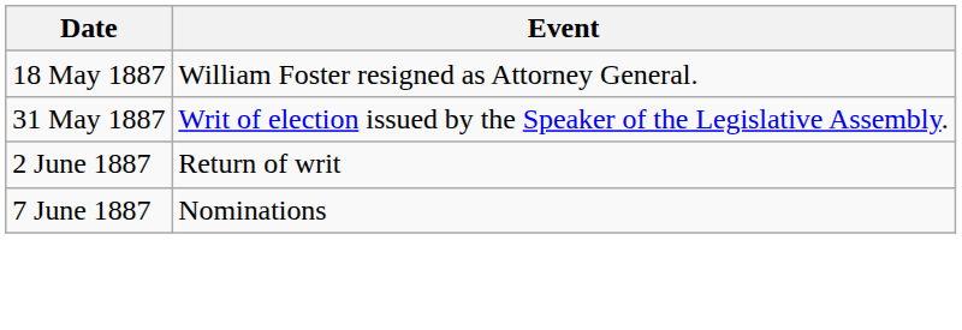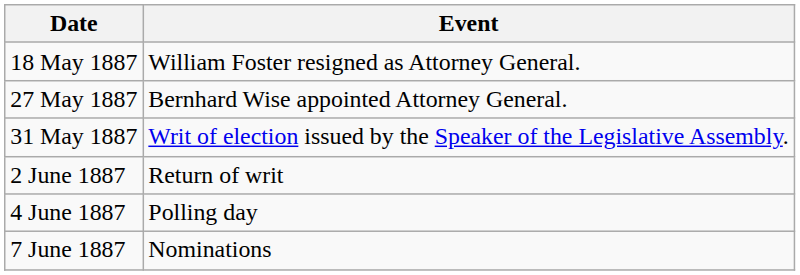 <table class="wikitable">
 <tr>
 <th>Date</th>
 <th>Event</th>
 </tr>
 <tr>
 <td>18 May 1887</td>
 <td>William Foster resigned as Attorney General.</td>
 </tr>
 <tr>
+<td>27 May 1887</td>
+<td>Bernhard Wise appointed Attorney General.</td>
+</tr>
+<tr>
 <td>31 May 1887</td>
 <td><a href='#'>Writ of election</a> issued by the <a href='#'>Speaker of the Legislative Assembly</a>.</td>
 </tr>
 <tr>
 <td>2 June 1887</td>
 <td>Return of writ</td>
 </tr>
 <tr>
+<td>4 June 1887</td>
+<td>Polling day</td>
+</tr>
+<tr>
 <td>7 June 1887</td>
 <td>Nominations</td>
 </tr>
 </table>
